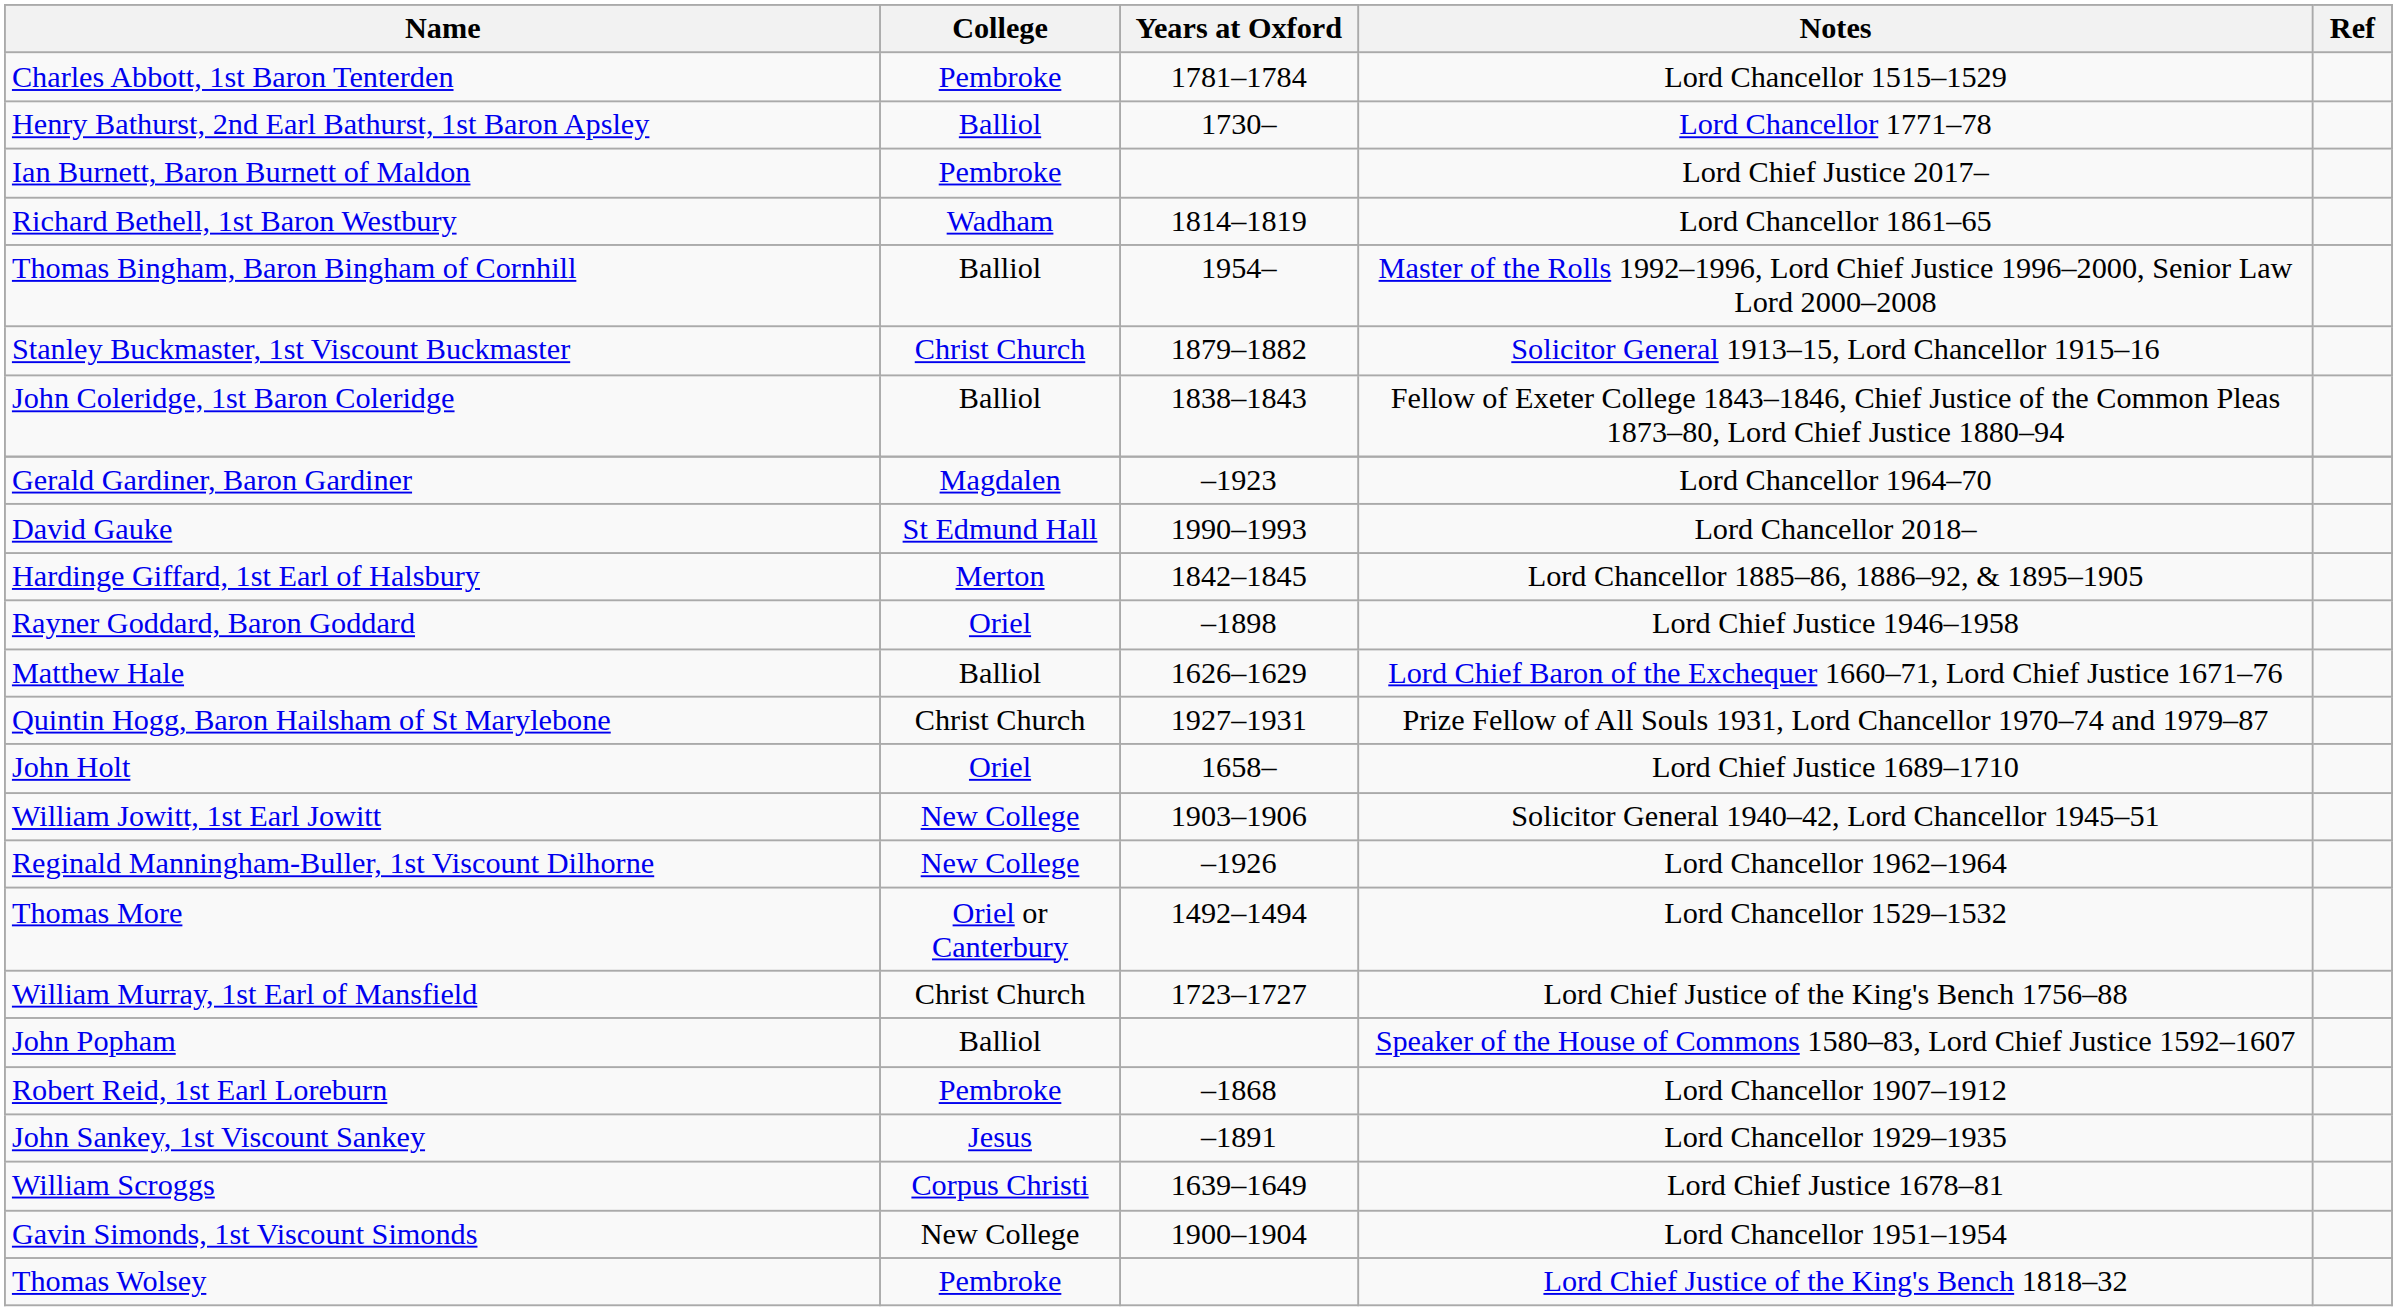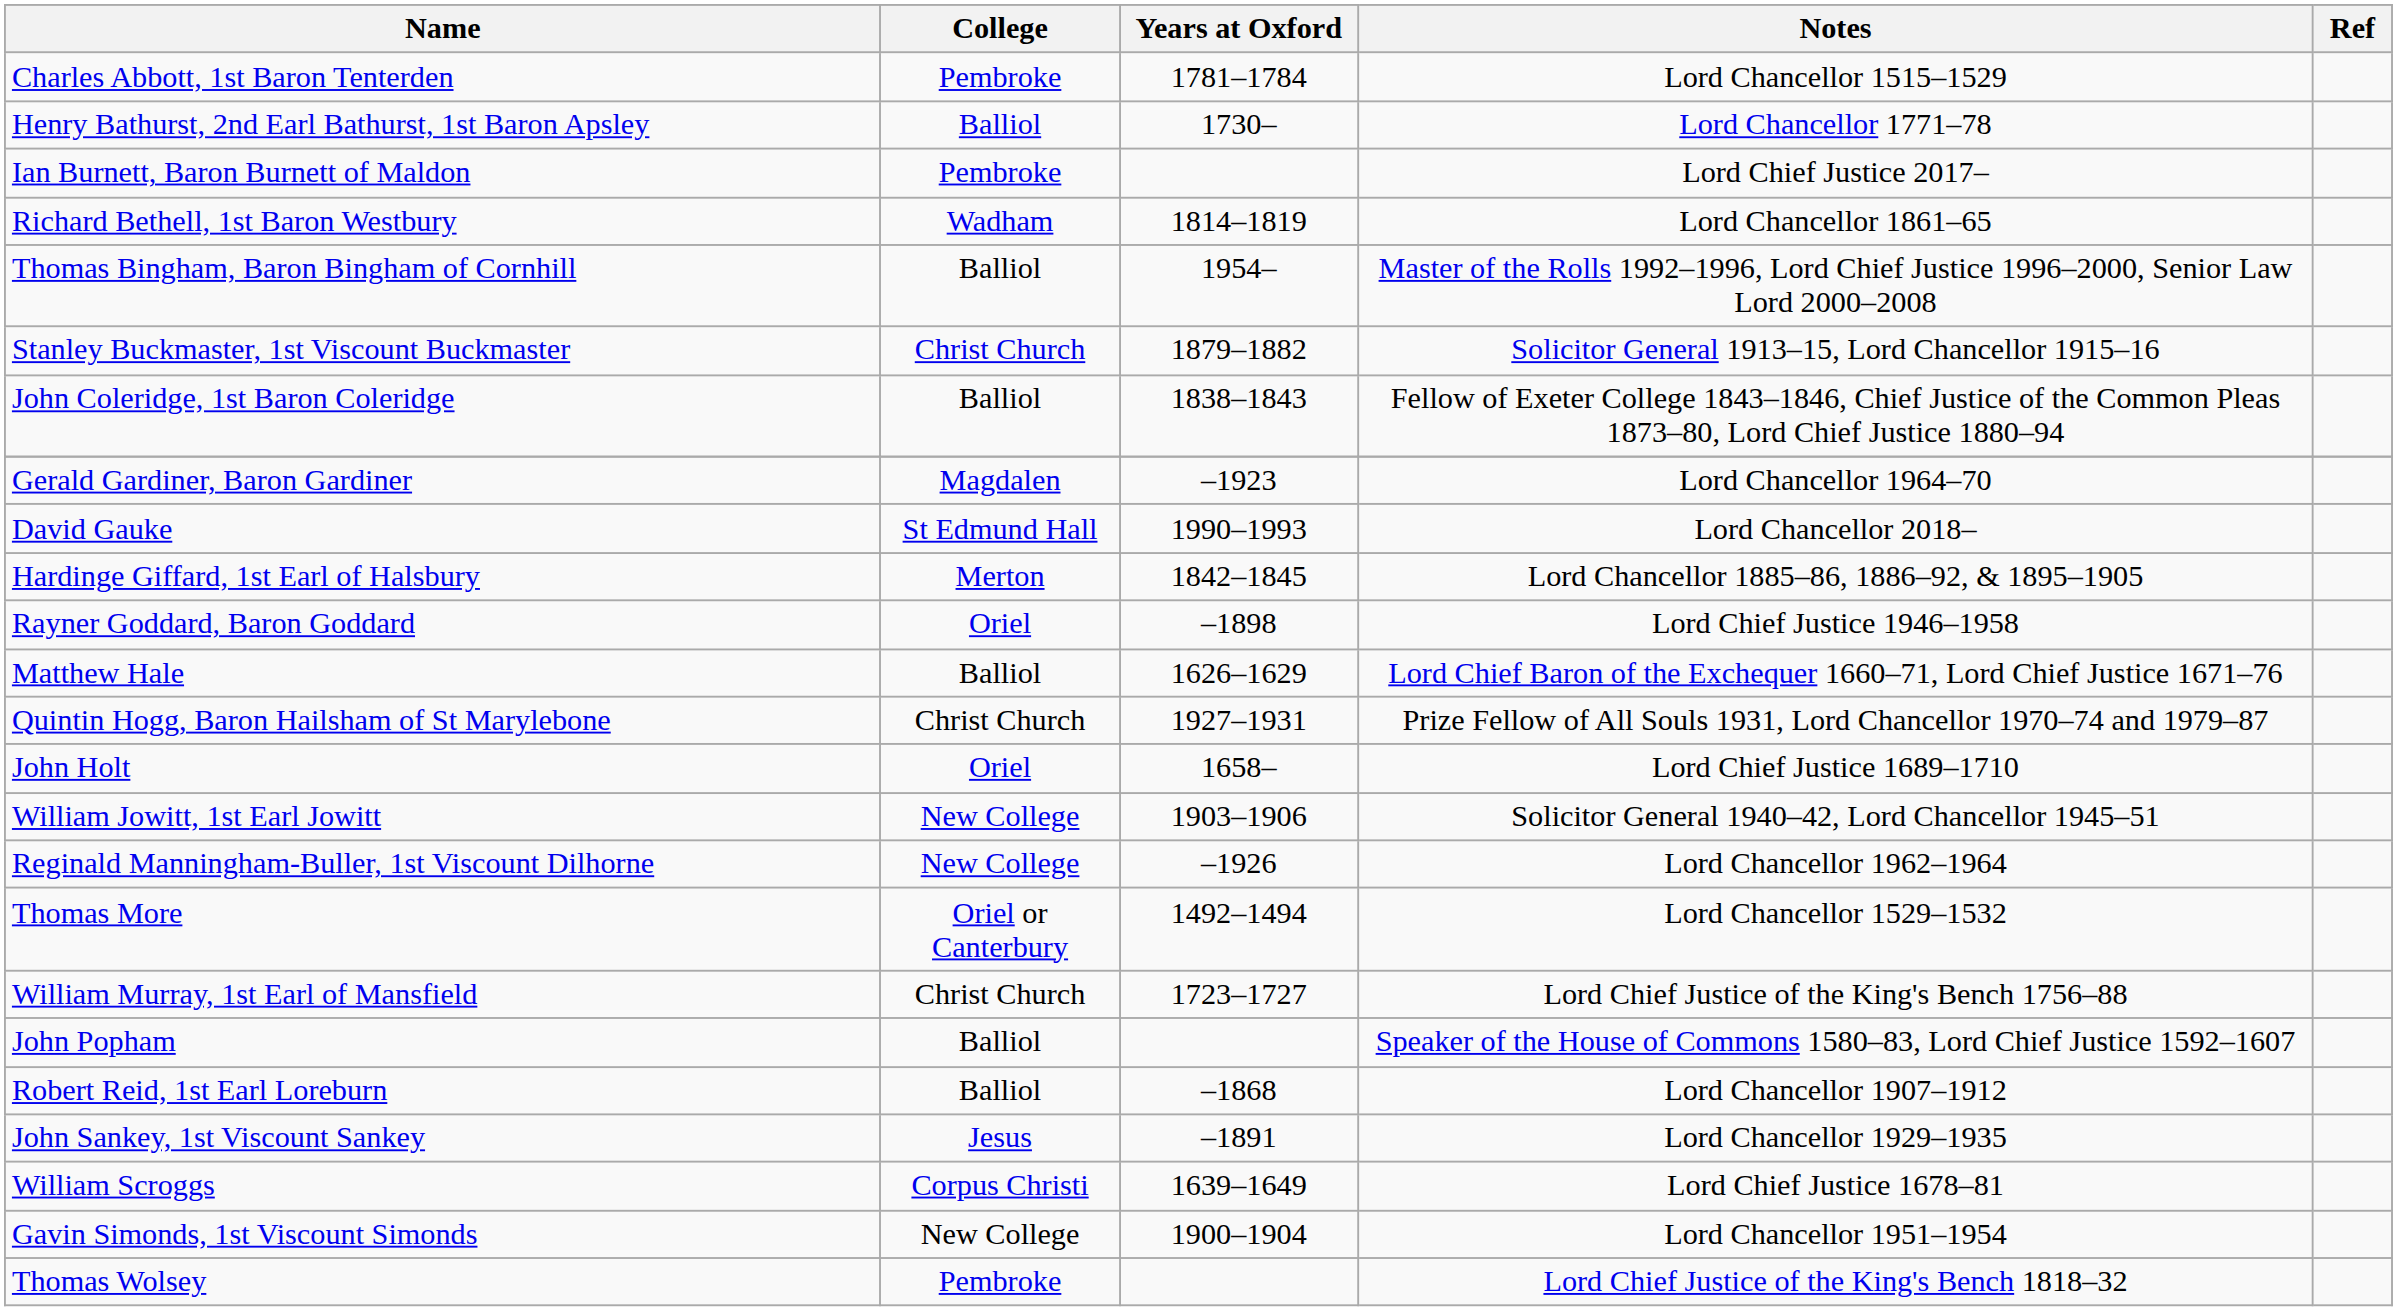 <table class="wikitable sortable" style="width:100%">
 <tr>
 <th width="*">Name</th>
 <th width="10%">College</th>
 <th width="10%">Years at Oxford</th>
 <th width="40%">Notes</th>
 <th width="*">Ref</th>
 </tr>
 <tr valign="top">
 <td><a href='#'>Charles Abbott, 1st Baron Tenterden</a></td>
 <td align="center"><a href='#'>Pembroke</a> </td>
 <td align="center">1781–1784</td>
 <td align="center">Lord Chancellor 1515–1529</td>
 <td align="center"></td>
 </tr>
 <tr valign="top">
 <td><a href='#'>Henry Bathurst, 2nd Earl Bathurst, 1st Baron Apsley</a></td>
 <td align="center"><a href='#'>Balliol</a></td>
 <td align="center">1730–</td>
 <td align="center"><a href='#'>Lord Chancellor</a> 1771–78</td>
 <td align="center"></td>
 </tr>
 <tr valign="top">
 <td><a href='#'>Ian Burnett, Baron Burnett of Maldon</a></td>
 <td align="center"><a href='#'>Pembroke</a></td>
 <td align="center"></td>
 <td align="center">Lord Chief Justice 2017–</td>
 <td align="center"></td>
 </tr>
 <tr valign="top"|- valign="top">
 <td><a href='#'>Richard Bethell, 1st Baron Westbury</a></td>
 <td align="center"><a href='#'>Wadham</a></td>
 <td align="center">1814–1819</td>
 <td align="center">Lord Chancellor 1861–65</td>
 <td align="center"></td>
 </tr>
 <tr valign="top">
 <td><a href='#'>Thomas Bingham, Baron Bingham of Cornhill</a></td>
 <td align="center">Balliol</td>
 <td align="center">1954–</td>
 <td align="center"><a href='#'>Master of the Rolls</a> 1992–1996, Lord Chief Justice 1996–2000, Senior Law Lord 2000–2008</td>
 <td align="center"></td>
 </tr>
 <tr valign="top">
 <td><a href='#'>Stanley Buckmaster, 1st Viscount Buckmaster</a></td>
 <td align="center"><a href='#'>Christ Church</a></td>
 <td align="center">1879–1882</td>
 <td align="center"><a href='#'>Solicitor General</a> 1913–15, Lord Chancellor 1915–16</td>
 <td align="center"></td>
 </tr>
 <tr valign="top">
 <td><a href='#'>John Coleridge, 1st Baron Coleridge</a></td>
 <td align="center">Balliol</td>
 <td align="center">1838–1843</td>
 <td align="center">Fellow of Exeter College 1843–1846, Chief Justice of the Common Pleas 1873–80, Lord Chief Justice 1880–94</td>
 <td align="center"></td>
 </tr>
 <tr valign="top">
 </tr>
 <tr valign="top">
 <td><a href='#'>Gerald Gardiner, Baron Gardiner</a></td>
 <td align="center"><a href='#'>Magdalen</a></td>
 <td align="center">–1923</td>
 <td align="center">Lord Chancellor 1964–70</td>
 <td align="center"></td>
 </tr>
 <tr valign="top">
 <td><a href='#'>David Gauke</a></td>
 <td align="center"><a href='#'>St Edmund Hall</a></td>
 <td align="center">1990–1993</td>
 <td align="center">Lord Chancellor 2018–</td>
 <td align="center"></td>
 </tr>
 <tr valign="top"|- valign="top">
 <td><a href='#'>Hardinge Giffard, 1st Earl of Halsbury</a></td>
 <td align="center"><a href='#'>Merton</a></td>
 <td align="center">1842–1845</td>
 <td align="center">Lord Chancellor 1885–86, 1886–92, & 1895–1905</td>
 <td align="center"></td>
 </tr>
 <tr valign="top">
 <td><a href='#'>Rayner Goddard, Baron Goddard</a></td>
 <td align="center"><a href='#'>Oriel</a></td>
 <td align="center">–1898</td>
 <td align="center">Lord Chief Justice 1946–1958</td>
 <td align="center"></td>
 </tr>
 <tr valign="top">
 <td><a href='#'>Matthew Hale</a></td>
 <td align="center">Balliol</td>
 <td align="center">1626–1629</td>
 <td align="center"><a href='#'>Lord Chief Baron of the Exchequer</a> 1660–71, Lord Chief Justice 1671–76</td>
 <td align="center"></td>
 </tr>
 <tr valign="top">
 <td><a href='#'>Quintin Hogg, Baron Hailsham of St Marylebone</a></td>
 <td align="center">Christ Church</td>
 <td align="center">1927–1931</td>
 <td align="center">Prize Fellow of All Souls 1931, Lord Chancellor 1970–74 and 1979–87</td>
 <td align="center"></td>
 </tr>
 <tr valign="top">
 <td><a href='#'>John Holt</a></td>
 <td align="center"><a href='#'>Oriel</a></td>
 <td align="center">1658–</td>
 <td align="center">Lord Chief Justice 1689–1710</td>
 <td align="center"></td>
 </tr>
 <tr valign="top">
 <td><a href='#'>William Jowitt, 1st Earl Jowitt</a></td>
 <td align="center"><a href='#'>New College</a></td>
 <td align="center">1903–1906</td>
 <td align="center">Solicitor General 1940–42, Lord Chancellor 1945–51</td>
 <td align="center"></td>
 </tr>
 <tr valign="top">
 <td><a href='#'>Reginald Manningham-Buller, 1st Viscount Dilhorne</a></td>
 <td align="center"><a href='#'>New College</a></td>
 <td align="center">–1926</td>
 <td align="center">Lord Chancellor 1962–1964</td>
 <td align="center"></td>
 </tr>
 <tr valign="top">
 <td><a href='#'>Thomas More</a></td>
 <td align="center"><a href='#'>Oriel</a> or <a href='#'>Canterbury</a></td>
 <td align="center">1492–1494</td>
 <td align="center">Lord Chancellor 1529–1532</td>
 <td align="center"></td>
 </tr>
 <tr valign="top">
 <td><a href='#'>William Murray, 1st Earl of Mansfield</a></td>
 <td align="center">Christ Church</td>
 <td align="center">1723–1727</td>
 <td align="center">Lord Chief Justice of the King's Bench 1756–88</td>
 <td align="center"></td>
 </tr>
 <tr valign="top">
 <td><a href='#'>John Popham</a></td>
 <td align="center">Balliol</td>
 <td align="center"></td>
 <td align="center"><a href='#'>Speaker of the House of Commons</a> 1580–83, Lord Chief Justice 1592–1607</td>
 <td align="center"></td>
 </tr>
 <tr valign="top">
 <td><a href='#'>Robert Reid, 1st Earl Loreburn</a></td>
-<td align="center"><a href='#'>Pembroke</a></td>
+<td align="center">Balliol</td>
 <td align="center">–1868</td>
 <td align="center">Lord Chancellor 1907–1912</td>
 <td align="center"></td>
 </tr>
 <tr valign="top">
 <td><a href='#'>John Sankey, 1st Viscount Sankey</a></td>
 <td align="center"><a href='#'>Jesus</a></td>
 <td align="center">–1891</td>
 <td align="center">Lord Chancellor 1929–1935</td>
 <td align="center"></td>
 </tr>
 <tr valign="top">
 <td><a href='#'>William Scroggs</a></td>
 <td align="center"><a href='#'>Corpus Christi</a></td>
 <td align="center">1639–1649</td>
 <td align="center">Lord Chief Justice 1678–81</td>
 <td align="center"></td>
 </tr>
 <tr valign="top">
 <td><a href='#'>Gavin Simonds, 1st Viscount Simonds</a></td>
 <td align="center">New College</td>
 <td align="center">1900–1904</td>
 <td align="center">Lord Chancellor 1951–1954</td>
 <td align="center"></td>
 </tr>
 <tr valign="top">
 <td><a href='#'>Thomas Wolsey</a></td>
 <td align="center"><a href='#'>Pembroke</a></td>
 <td align="center"></td>
 <td align="center"><a href='#'>Lord Chief Justice of the King's Bench</a> 1818–32</td>
 <td align="center"></td>
 </tr>
 </table>
